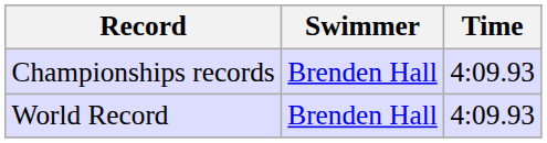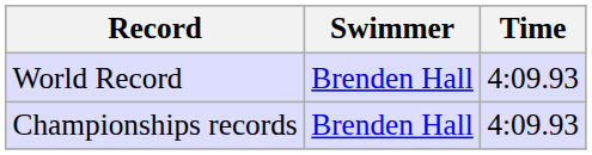 <table class="wikitable">
 <tr>
 <th>Record</th>
 <th>Swimmer</th>
 <th>Time</th>
 </tr>
 <tr bgcolor=ddddff>
+<td>World Record</td>
+<td><a href='#'>Brenden Hall</a> </td>
+<td>4:09.93</td>
+</tr>
+<tr bgcolor=ddddff>
 <td>Championships records</td>
 <td><a href='#'>Brenden Hall</a> </td>
 <td>4:09.93</td>
 </tr>
-<tr bgcolor=ddddff>
-<td>World Record</td>
-<td><a href='#'>Brenden Hall</a> </td>
-<td>4:09.93</td>
-</tr>
 </table>
